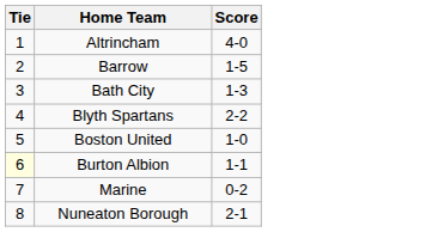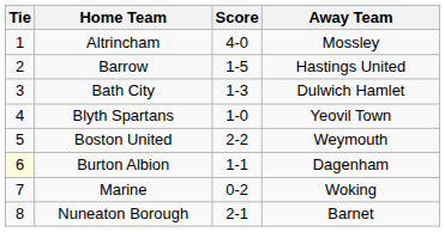 <table class="wikitable" style="text-align:center;">
 <tr>
 <th width=20>Tie</th>
 <th width=175>Home Team</th>
 <th width=20>Score</th>
+<th width=175>Away Team</th>
 </tr>
 <tr>
 <td>1</td>
 <td>Altrincham</td>
 <td>4-0</td>
+<td>Mossley</td>
 </tr>
 <tr>
 <td>2</td>
 <td>Barrow</td>
 <td>1-5</td>
+<td>Hastings United</td>
 </tr>
 <tr>
 <td>3</td>
 <td>Bath City</td>
 <td>1-3</td>
+<td>Dulwich Hamlet</td>
 </tr>
 <tr>
 <td>4</td>
 <td>Blyth Spartans</td>
-<td>2-2</td>
+<td>1-0</td>
+<td>Yeovil Town</td>
 </tr>
 <tr>
 <td>5</td>
 <td>Boston United</td>
-<td>1-0</td>
+<td>2-2</td>
+<td>Weymouth</td>
 </tr>
 <tr>
 <td style="background: lightyellow;">6</td>
 <td>Burton Albion</td>
 <td>1-1</td>
+<td>Dagenham</td>
 </tr>
 <tr>
 <td>7</td>
 <td>Marine</td>
 <td>0-2</td>
+<td>Woking</td>
 </tr>
 <tr>
 <td>8</td>
 <td>Nuneaton Borough</td>
 <td>2-1</td>
+<td>Barnet</td>
 </tr>
 </table>
